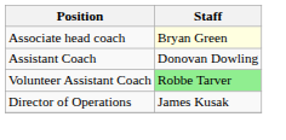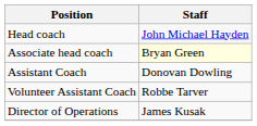 <table class="wikitable">
 <tr>
 <th>Position</th>
 <th>Staff</th>
+</tr>
+<tr>
+<td>Head coach</td>
+<td><a href='#'>John Michael Hayden</a></td>
 </tr>
 <tr>
 <td>Associate head coach</td>
 <td style="background: lightyellow;">Bryan Green</td>
 </tr>
 <tr>
 <td>Assistant Coach</td>
 <td>Donovan Dowling</td>
 </tr>
 <tr>
 <td>Volunteer Assistant Coach</td>
-<td style="background: lightgreen;">Robbe Tarver</td>
+<td>Robbe Tarver</td>
 </tr>
 <tr>
 <td>Director of Operations</td>
 <td>James Kusak</td>
 </tr>
 <tr>
 </tr>
 </table>
